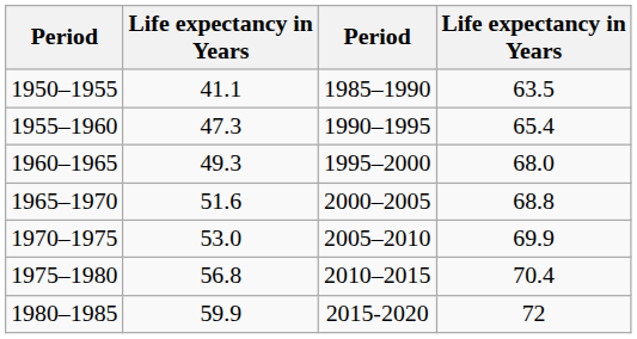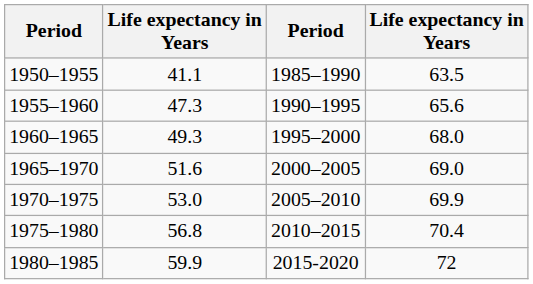 <table class="wikitable" style="text-align:center">
 <tr>
 <th>Period</th>
 <th>Life expectancy in<br>Years</th>
 <th>Period</th>
 <th>Life expectancy in<br>Years</th>
 </tr>
 <tr>
 <td>1950–1955</td>
 <td>41.1</td>
 <td>1985–1990</td>
 <td>63.5</td>
 </tr>
 <tr>
 <td>1955–1960</td>
 <td>47.3</td>
 <td>1990–1995</td>
-<td>65.4</td>
+<td>65.6</td>
 </tr>
 <tr>
 <td>1960–1965</td>
 <td>49.3</td>
 <td>1995–2000</td>
 <td>68.0</td>
 </tr>
 <tr>
 <td>1965–1970</td>
 <td>51.6</td>
 <td>2000–2005</td>
-<td>68.8</td>
+<td>69.0</td>
 </tr>
 <tr>
 <td>1970–1975</td>
 <td>53.0</td>
 <td>2005–2010</td>
 <td>69.9</td>
 </tr>
 <tr>
 <td>1975–1980</td>
 <td>56.8</td>
 <td>2010–2015</td>
 <td>70.4</td>
 </tr>
 <tr>
 <td>1980–1985</td>
 <td>59.9</td>
 <td>2015-2020</td>
 <td>72</td>
 </tr>
 </table>
